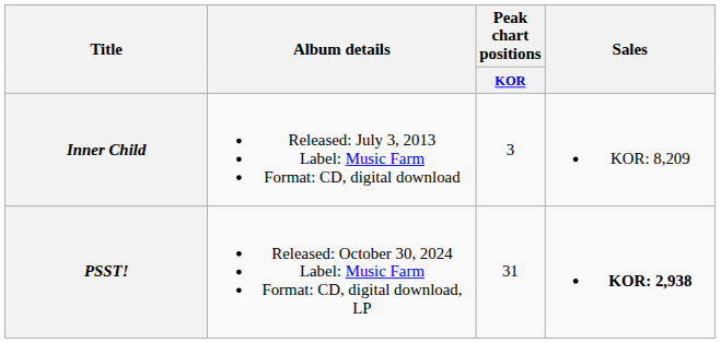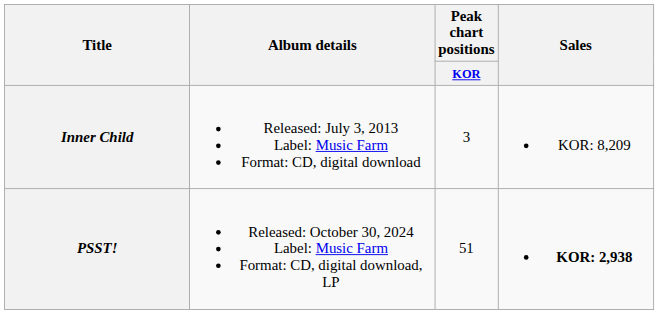 <table class="wikitable plainrowheaders" style="text-align:center;">
 <tr>
 <th scope="col" rowspan="2" style="width:12em;">Title</th>
 <th scope="col" rowspan="2" style="width:16em;">Album details</th>
 <th scope="col" colspan="1">Peak chart positions</th>
 <th scope="col" rowspan="2" style="width:10em;">Sales</th>
 </tr>
 <tr>
 <th scope="col" width="30"><small><a href='#'>KOR</a></small><br></th>
 </tr>
 <tr>
 <th scope="row"><em>Inner Child</em></th>
 <td><br><ul><li>Released: July 3, 2013</li><li>Label: <a href='#'>Music Farm</a></li><li>Format: CD, digital download</li></ul></td>
 <td>3</td>
 <td><br><ul><li>KOR: 8,209</li></ul></td>
 </tr>
 <tr>
 <th scope="row"><em>PSST!</em></th>
 <td><br><ul><li>Released: October 30, 2024</li><li>Label: <a href='#'>Music Farm</a></li><li>Format: CD, digital download, LP</li></ul></td>
-<td>31</td>
+<td>51</td>
 <td><strong><br><ul><li>KOR: 2,938</li></ul></strong></td>
 </tr>
 </table>
